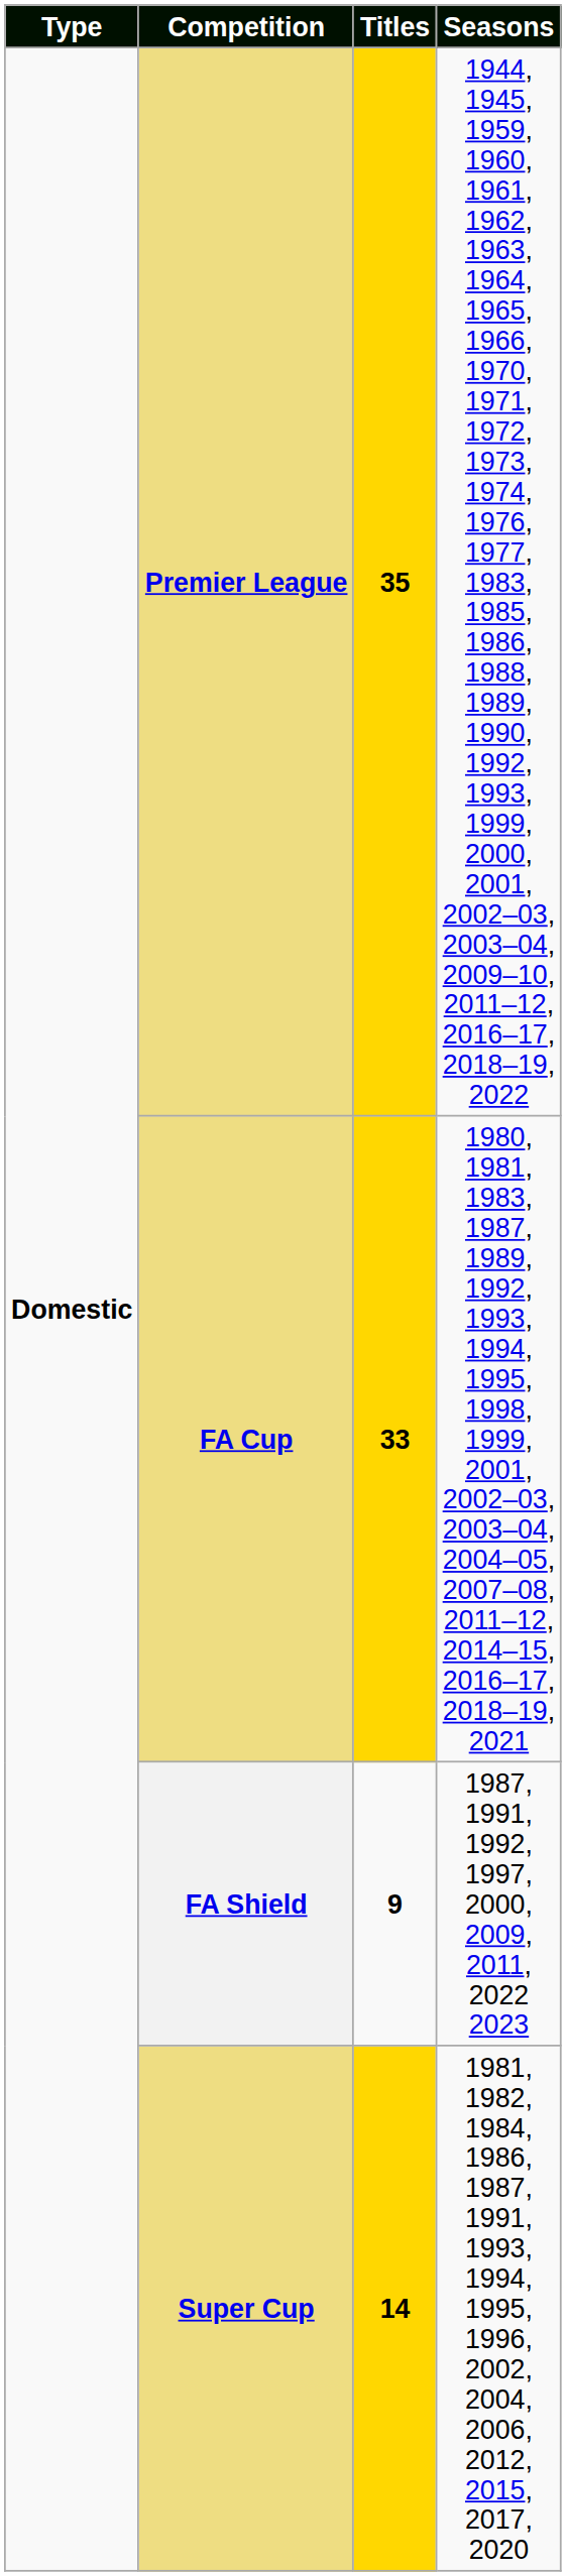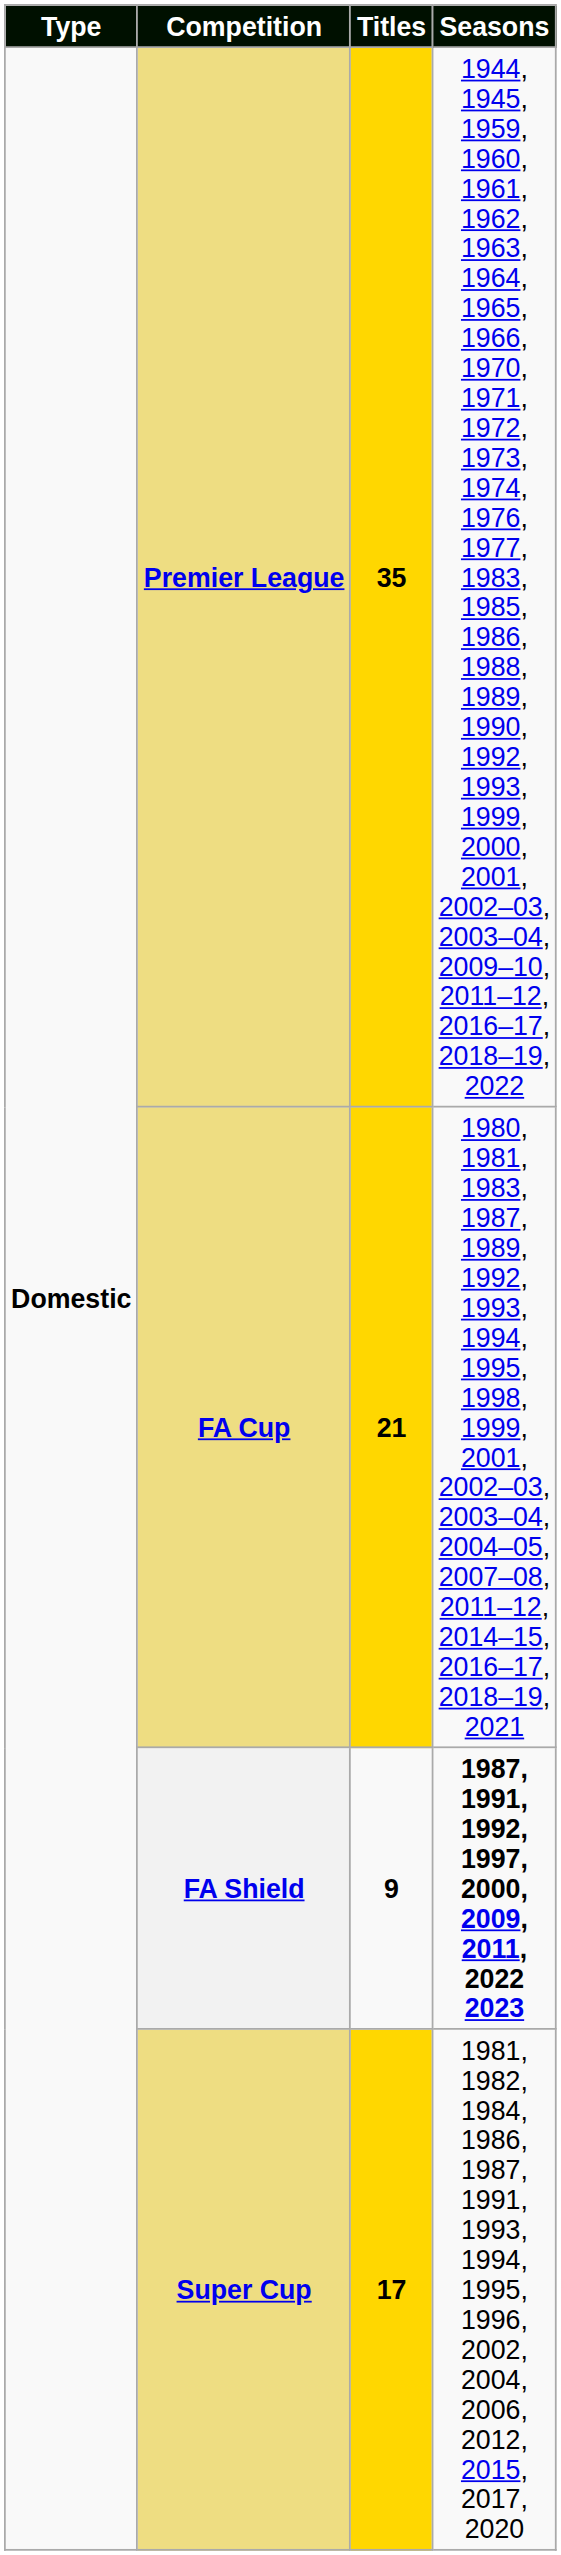 <table class="wikitable plainrowheaders" style="font-size:95%; text-align:center;">
 <tr>
 <th style="color:#FFFFFF; background:#001000;">Type</th>
 <th style="color:#FFFFFF; background:#001000;">Competition</th>
 <th style="color:#FFFFFF; background:#001000;">Titles</th>
 <th style="color:#FFFFFF; background:#001000;">Seasons</th>
 </tr>
 <tr>
 <td rowspan="4"><strong>Domestic</strong></td>
 <th style="background:#eedd82"><a href='#'>Premier League</a></th>
 <td style="background:gold"><strong>35</strong>   </td>
 <td><a href='#'>1944</a>, <br> <a href='#'>1945</a>, <br> <a href='#'>1959</a>, <br> <a href='#'>1960</a>, <br> <a href='#'>1961</a>, <br> <a href='#'>1962</a>, <br> <a href='#'>1963</a>, <br> <a href='#'>1964</a>, <br> <a href='#'>1965</a>, <br> <a href='#'>1966</a>, <br> <a href='#'>1970</a>, <br> <a href='#'>1971</a>, <br> <a href='#'>1972</a>, <br> <a href='#'>1973</a>, <br> <a href='#'>1974</a>, <br> <a href='#'>1976</a>, <br> <a href='#'>1977</a>, <br> <a href='#'>1983</a>, <br> <a href='#'>1985</a>, <br> <a href='#'>1986</a>, <br> <a href='#'>1988</a>, <br> <a href='#'>1989</a>, <br> <a href='#'>1990</a>, <br> <a href='#'>1992</a>, <br> <a href='#'>1993</a>, <br> <a href='#'>1999</a>, <br> <a href='#'>2000</a>, <br> <a href='#'>2001</a>, <br> <a href='#'>2002–03</a>, <br> <a href='#'>2003–04</a>, <br> <a href='#'>2009–10</a>, <br> <a href='#'>2011–12</a>, <br> <a href='#'>2016–17</a>, <br> <a href='#'>2018–19</a>, <br><a href='#'>2022</a></td>
 </tr>
 <tr>
 <th style="background:#eedd82"><a href='#'>FA Cup</a></th>
-<td style="background:gold"><strong>33</strong></td>
+<td style="background:gold"><strong>21</strong></td>
 <td><a href='#'>1980</a>, <br> <a href='#'>1981</a>, <br> <a href='#'>1983</a>, <br> <a href='#'>1987</a>, <br> <a href='#'>1989</a>, <br> <a href='#'>1992</a>, <br> <a href='#'>1993</a>, <br> <a href='#'>1994</a>, <br> <a href='#'>1995</a>, <br> <a href='#'>1998</a>, <br> <a href='#'>1999</a>, <br> <a href='#'>2001</a>, <br> <a href='#'>2002–03</a>, <br> <a href='#'>2003–04</a>, <br> <a href='#'>2004–05</a>, <br> <a href='#'>2007–08</a>, <br> <a href='#'>2011–12</a>, <br> <a href='#'>2014–15</a>, <br> <a href='#'>2016–17</a>, <br> <a href='#'>2018–19</a>, <br> <a href='#'>2021</a></td>
 </tr>
 <tr>
 <th scope=col><a href='#'>FA Shield</a></th>
 <td scope=col><strong>9</strong></td>
-<td>1987, <br> 1991, <br> 1992, <br> 1997, <br> 2000,<br> <a href='#'>2009</a>, <br> <a href='#'>2011</a>, <br>2022 <br><a href='#'>2023</a></td>
+<td><strong>1987, <br> 1991, <br> 1992, <br> 1997, <br> 2000,<br> <a href='#'>2009</a>, <br> <a href='#'>2011</a>, <br>2022 <br><a href='#'>2023</a></strong></td>
 </tr>
 <tr>
 <th style="background:#eedd82"><a href='#'>Super Cup</a></th>
-<td style="background:gold"><strong>14</strong></td>
+<td style="background:gold"><strong>17</strong></td>
 <td>1981, <br> 1982, <br> 1984, <br> 1986, <br> 1987, <br> 1991, <br> 1993, <br> 1994, <br> 1995, <br> 1996, <br> 2002, <br> 2004, <br> 2006, <br> 2012, <br> <a href='#'>2015</a>, <br> 2017, <br> 2020</td>
 </tr>
 </table>
